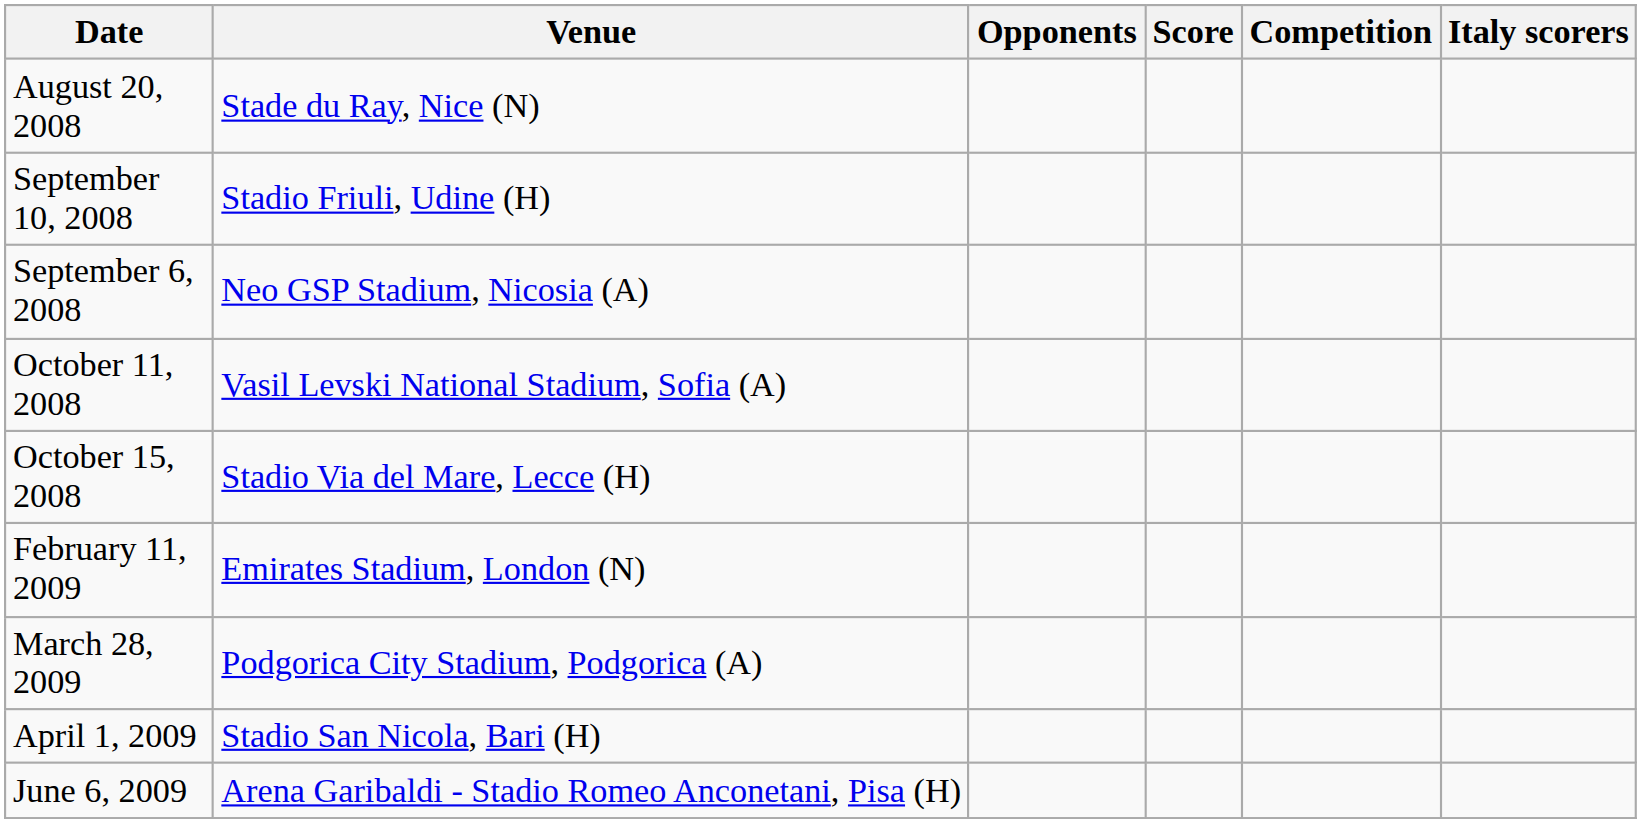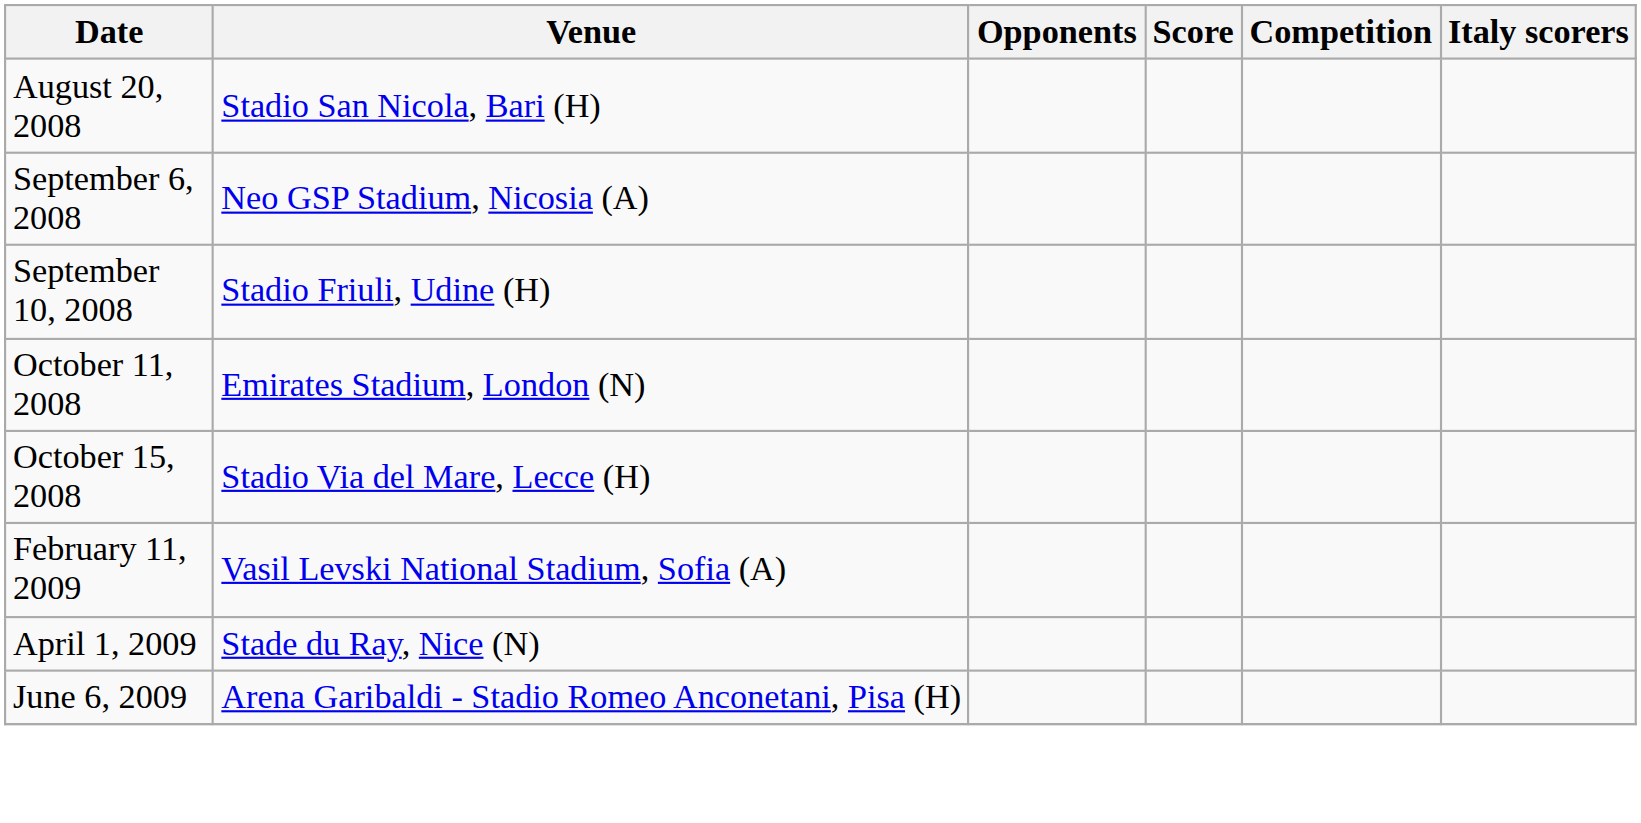 <table class="wikitable">
 <tr>
 <th width=90>Date</th>
 <th>Venue</th>
 <th>Opponents</th>
 <th>Score</th>
 <th>Competition</th>
 <th>Italy scorers</th>
 </tr>
 <tr>
 <td>August 20, 2008</td>
-<td><a href='#'>Stade du Ray</a>, <a href='#'>Nice</a> (N)</td>
+<td><a href='#'>Stadio San Nicola</a>, <a href='#'>Bari</a> (H)</td>
+<td></td>
+<td></td>
+<td></td>
+<td></td>
+</tr>
+<tr>
+<td>September 6, 2008</td>
+<td><a href='#'>Neo GSP Stadium</a>, <a href='#'>Nicosia</a> (A)</td>
 <td></td>
 <td></td>
 <td></td>
 <td></td>
 </tr>
 <tr>
 <td>September 10, 2008</td>
 <td><a href='#'>Stadio Friuli</a>, <a href='#'>Udine</a> (H)</td>
 <td></td>
 <td></td>
 <td></td>
 <td></td>
 </tr>
 <tr>
-<td>September 6, 2008</td>
-<td><a href='#'>Neo GSP Stadium</a>, <a href='#'>Nicosia</a> (A)</td>
-<td></td>
-<td></td>
-<td></td>
-<td></td>
-</tr>
-<tr>
 <td>October 11, 2008</td>
-<td><a href='#'>Vasil Levski National Stadium</a>, <a href='#'>Sofia</a> (A)</td>
+<td><a href='#'>Emirates Stadium</a>, <a href='#'>London</a> (N)</td>
 <td></td>
 <td></td>
 <td></td>
 <td></td>
 </tr>
 <tr>
 <td>October 15, 2008</td>
 <td><a href='#'>Stadio Via del Mare</a>, <a href='#'>Lecce</a> (H)</td>
 <td></td>
 <td></td>
 <td></td>
 <td></td>
 </tr>
 <tr>
 <td>February 11, 2009</td>
-<td><a href='#'>Emirates Stadium</a>, <a href='#'>London</a> (N)</td>
-<td></td>
-<td></td>
-<td></td>
-<td></td>
-</tr>
-<tr>
-<td>March 28, 2009</td>
-<td><a href='#'>Podgorica City Stadium</a>, <a href='#'>Podgorica</a> (A)</td>
+<td><a href='#'>Vasil Levski National Stadium</a>, <a href='#'>Sofia</a> (A)</td>
 <td></td>
 <td></td>
 <td></td>
 <td></td>
 </tr>
 <tr>
 <td>April 1, 2009</td>
-<td><a href='#'>Stadio San Nicola</a>, <a href='#'>Bari</a> (H)</td>
+<td><a href='#'>Stade du Ray</a>, <a href='#'>Nice</a> (N)</td>
 <td></td>
 <td></td>
 <td></td>
 <td></td>
 </tr>
 <tr>
 <td>June 6, 2009</td>
 <td><a href='#'>Arena Garibaldi - Stadio Romeo Anconetani</a>, <a href='#'>Pisa</a> (H)</td>
 <td></td>
 <td></td>
 <td></td>
 <td></td>
 </tr>
 <tr>
 </tr>
 </table>
